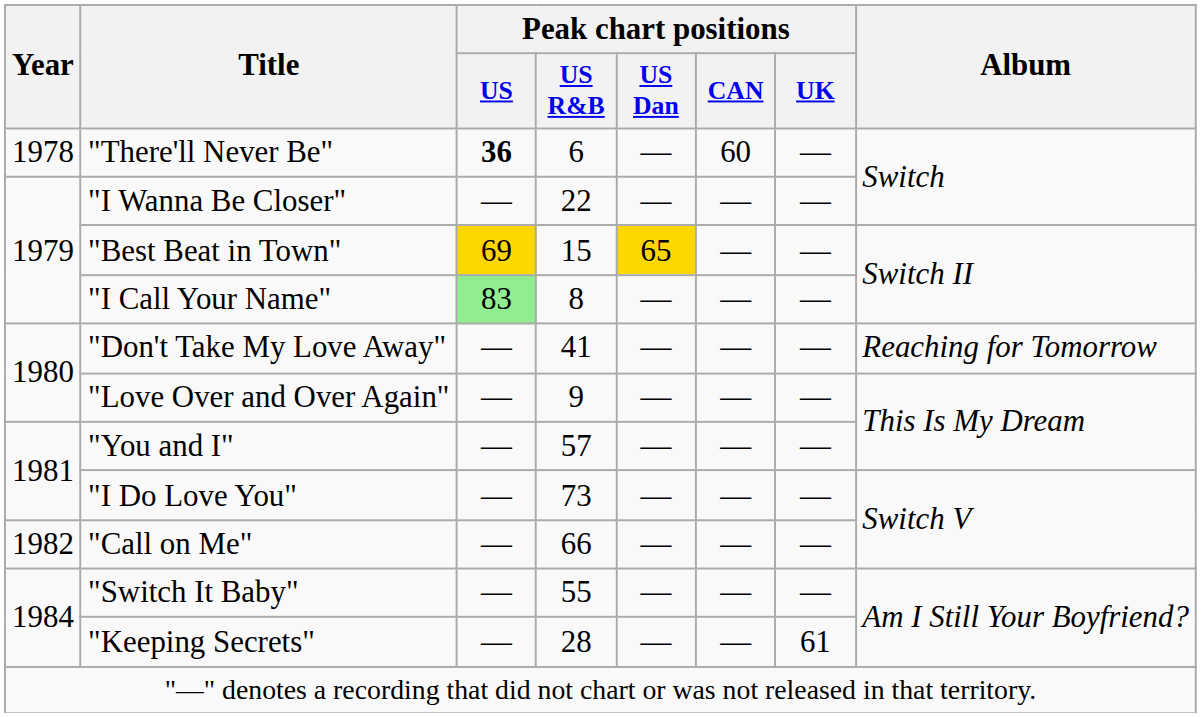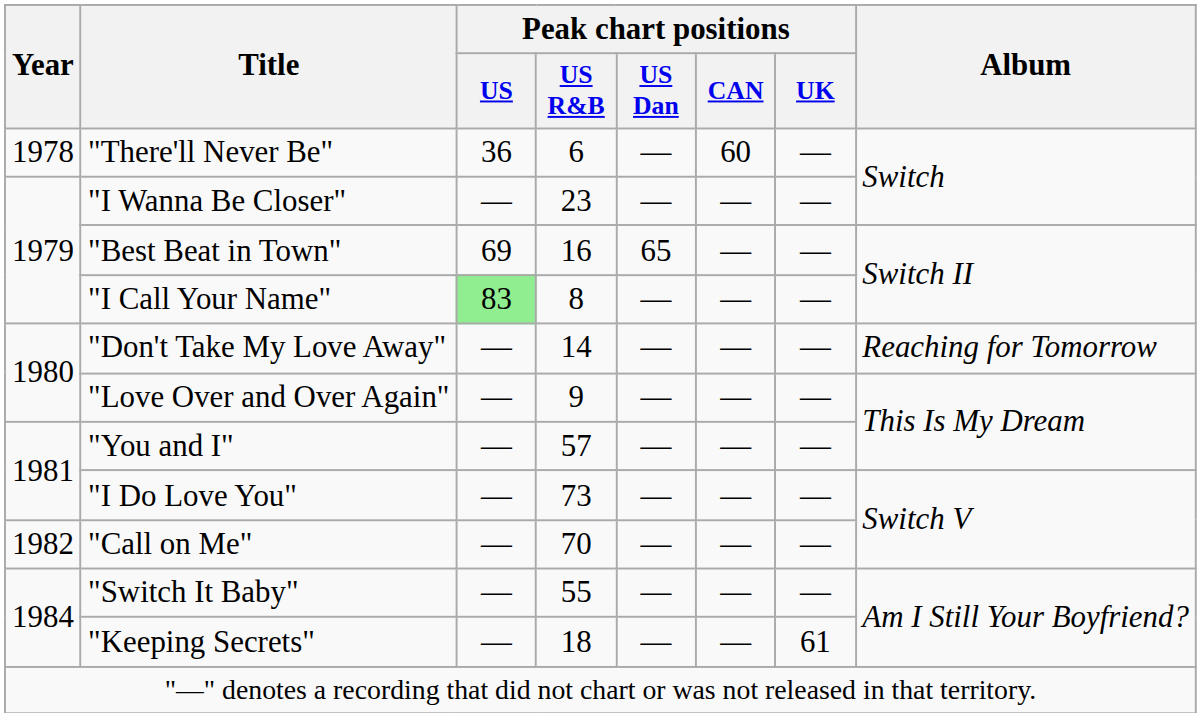 <table class="wikitable" style="text-align:center;">
 <tr>
 <th rowspan="2">Year</th>
 <th rowspan="2">Title</th>
 <th colspan="5">Peak chart positions</th>
 <th rowspan="2">Album</th>
 </tr>
 <tr style="font-size:smaller;">
 <th style="width:35px;"><a href='#'>US</a><br></th>
 <th style="width:35px;"><a href='#'>US<br>R&B</a><br></th>
 <th style="width:35px;"><a href='#'>US<br>Dan</a><br></th>
 <th style="width:35px;"><a href='#'>CAN</a></th>
 <th style="width:35px;"><a href='#'>UK</a><br></th>
 </tr>
 <tr>
 <td>1978</td>
 <td style="text-align:left;">"There'll Never Be"</td>
-<td><strong>36</strong></td>
+<td>36</td>
 <td>6</td>
 <td>—</td>
 <td>60 </td>
 <td>—</td>
 <td style="text-align:left;" rowspan="2"><em>Switch</em></td>
 </tr>
 <tr>
 <td rowspan="3">1979</td>
 <td style="text-align:left;">"I Wanna Be Closer"</td>
 <td>—</td>
-<td>22</td>
+<td>23</td>
 <td>—</td>
 <td>—</td>
 <td>—</td>
 </tr>
 <tr>
 <td style="text-align:left;">"Best Beat in Town"</td>
-<td style="background: gold;">69</td>
-<td>15</td>
-<td style="background: gold;">65</td>
+<td>69</td>
+<td>16</td>
+<td>65</td>
 <td>—</td>
 <td>—</td>
 <td style="text-align:left;" rowspan="2"><em>Switch II</em></td>
 </tr>
 <tr>
 <td style="text-align:left;">"I Call Your Name"</td>
 <td style="background: lightgreen;">83</td>
 <td>8</td>
 <td>—</td>
 <td>—</td>
 <td>—</td>
 </tr>
 <tr>
 <td rowspan="2">1980</td>
 <td style="text-align:left;">"Don't Take My Love Away"</td>
 <td>—</td>
-<td>41</td>
+<td>14</td>
 <td>—</td>
 <td>—</td>
 <td>—</td>
 <td style="text-align:left;"><em>Reaching for Tomorrow</em></td>
 </tr>
 <tr>
 <td style="text-align:left;">"Love Over and Over Again"</td>
 <td>—</td>
 <td>9</td>
 <td>—</td>
 <td>—</td>
 <td>—</td>
 <td style="text-align:left;" rowspan="2"><em>This Is My Dream</em></td>
 </tr>
 <tr>
 <td rowspan="2">1981</td>
 <td style="text-align:left;">"You and I"</td>
 <td>—</td>
 <td>57</td>
 <td>—</td>
 <td>—</td>
 <td>—</td>
 </tr>
 <tr>
 <td style="text-align:left;">"I Do Love You"</td>
 <td>—</td>
 <td>73</td>
 <td>—</td>
 <td>—</td>
 <td>—</td>
 <td style="text-align:left;" rowspan="2"><em>Switch V</em></td>
 </tr>
 <tr>
 <td>1982</td>
 <td style="text-align:left;">"Call on Me"</td>
 <td>—</td>
-<td>66</td>
+<td>70</td>
 <td>—</td>
 <td>—</td>
 <td>—</td>
 </tr>
 <tr>
 <td rowspan="2">1984</td>
 <td style="text-align:left;">"Switch It Baby"</td>
 <td>—</td>
 <td>55</td>
 <td>—</td>
 <td>—</td>
 <td>—</td>
 <td style="text-align:left;" rowspan="2"><em>Am I Still Your Boyfriend?</em></td>
 </tr>
 <tr>
 <td style="text-align:left;">"Keeping Secrets"</td>
 <td>—</td>
-<td>28</td>
+<td>18</td>
 <td>—</td>
 <td>—</td>
 <td>61</td>
 </tr>
 <tr>
 <td colspan="15" style="font-size:90%">"—" denotes a recording that did not chart or was not released in that territory.</td>
 </tr>
 </table>
